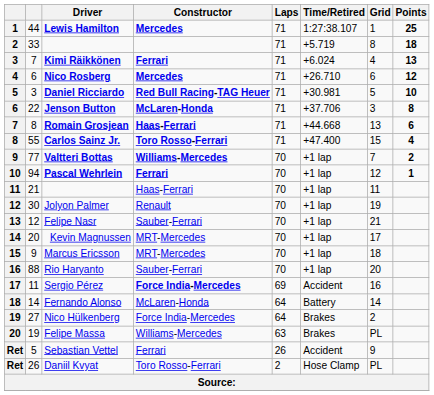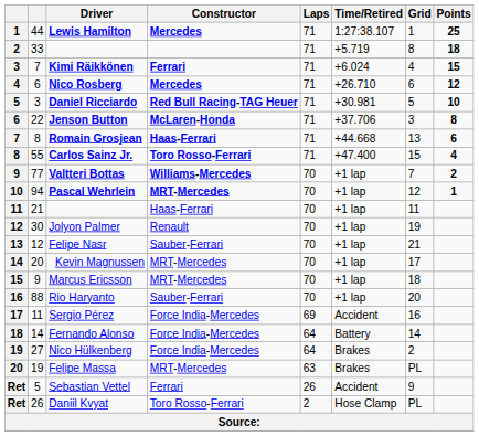 <table class="wikitable" style="font-size: 85%;">
 <tr>
 <th></th>
 <th></th>
 <th>Driver</th>
 <th>Constructor</th>
 <th>Laps</th>
 <th>Time/Retired</th>
 <th>Grid</th>
 <th>Points</th>
 </tr>
 <tr>
 <th>1</th>
 <td align="center">44</td>
 <td><strong> <a href='#'>Lewis Hamilton</a></strong></td>
 <td><strong><a href='#'>Mercedes</a></strong></td>
 <td>71</td>
 <td>1:27:38.107</td>
 <td>1</td>
 <td align="center"><strong>25</strong></td>
 </tr>
 <tr>
 <th>2</th>
 <td align="center">33</td>
 <td></td>
 <td></td>
 <td>71</td>
 <td>+5.719</td>
 <td>8</td>
 <td align="center"><strong>18</strong></td>
 </tr>
 <tr>
 <th>3</th>
 <td align="center">7</td>
 <td><strong> <a href='#'>Kimi Räikkönen</a></strong></td>
 <td><strong><a href='#'>Ferrari</a></strong></td>
 <td>71</td>
 <td>+6.024</td>
 <td>4</td>
-<td align="center"><strong>13</strong></td>
+<td align="center"><strong>15</strong></td>
 </tr>
 <tr>
 <th>4</th>
 <td align="center">6</td>
 <td><strong> <a href='#'>Nico Rosberg</a></strong></td>
 <td><strong><a href='#'>Mercedes</a></strong></td>
 <td>71</td>
 <td>+26.710</td>
 <td>6</td>
 <td align="center"><strong>12</strong></td>
 </tr>
 <tr>
 <th>5</th>
 <td align="center">3</td>
 <td><strong> <a href='#'>Daniel Ricciardo</a></strong></td>
 <td><strong><a href='#'>Red Bull Racing</a>-<a href='#'>TAG Heuer</a></strong></td>
 <td>71</td>
 <td>+30.981</td>
 <td>5</td>
 <td align="center"><strong>10</strong></td>
 </tr>
 <tr>
 <th>6</th>
 <td align="center">22</td>
 <td><strong> <a href='#'>Jenson Button</a></strong></td>
 <td><strong><a href='#'>McLaren</a>-<a href='#'>Honda</a></strong></td>
 <td>71</td>
 <td>+37.706</td>
 <td>3</td>
 <td align="center"><strong>8</strong></td>
 </tr>
 <tr>
 <th>7</th>
 <td align="center">8</td>
 <td><strong> <a href='#'>Romain Grosjean</a></strong></td>
 <td><strong><a href='#'>Haas</a>-<a href='#'>Ferrari</a></strong></td>
 <td>71</td>
 <td>+44.668</td>
 <td>13</td>
 <td align="center"><strong>6</strong></td>
 </tr>
 <tr>
 <th>8</th>
 <td align="center">55</td>
 <td><strong> <a href='#'>Carlos Sainz Jr.</a></strong></td>
 <td><strong><a href='#'>Toro Rosso</a>-<a href='#'>Ferrari</a></strong></td>
 <td>71</td>
 <td>+47.400</td>
 <td>15</td>
 <td align="center"><strong>4</strong></td>
 </tr>
 <tr>
 <th>9</th>
 <td align="center">77</td>
 <td><strong> <a href='#'>Valtteri Bottas</a></strong></td>
 <td><strong><a href='#'>Williams</a>-<a href='#'>Mercedes</a></strong></td>
 <td>70</td>
 <td>+1 lap</td>
 <td>7</td>
 <td align="center"><strong>2</strong></td>
 </tr>
 <tr>
 <th>10</th>
 <td align="center">94</td>
 <td><strong> <a href='#'>Pascal Wehrlein</a></strong></td>
-<td><strong><a href='#'>Ferrari</a></strong></td>
+<td><strong><a href='#'>MRT</a>-<a href='#'>Mercedes</a></strong></td>
 <td>70</td>
 <td>+1 lap</td>
 <td>12</td>
 <td align="center"><strong>1</strong></td>
 </tr>
 <tr>
 <th>11</th>
 <td align="center">21</td>
 <td></td>
 <td><a href='#'>Haas</a>-<a href='#'>Ferrari</a></td>
 <td>70</td>
 <td>+1 lap</td>
 <td>11</td>
 <td></td>
 </tr>
 <tr>
 <th>12</th>
 <td align="center">30</td>
 <td> <a href='#'>Jolyon Palmer</a></td>
 <td><a href='#'>Renault</a></td>
 <td>70</td>
 <td>+1 lap</td>
 <td>19</td>
 <td></td>
 </tr>
 <tr>
 <th>13</th>
 <td align="center">12</td>
 <td> <a href='#'>Felipe Nasr</a></td>
 <td><a href='#'>Sauber</a>-<a href='#'>Ferrari</a></td>
 <td>70</td>
 <td>+1 lap</td>
 <td>21</td>
 <td></td>
 </tr>
 <tr>
 <th>14</th>
 <td align="center">20</td>
 <td>  <a href='#'>Kevin Magnussen</a></td>
 <td><a href='#'>MRT</a>-<a href='#'>Mercedes</a></td>
 <td>70</td>
 <td>+1 lap</td>
 <td>17</td>
 <td></td>
 </tr>
 <tr>
 <th>15</th>
 <td align="center">9</td>
 <td> <a href='#'>Marcus Ericsson</a></td>
 <td><a href='#'>MRT</a>-<a href='#'>Mercedes</a></td>
 <td>70</td>
 <td>+1 lap</td>
 <td>18</td>
 <td></td>
 </tr>
 <tr>
 <th>16</th>
 <td align="center">88</td>
 <td> <a href='#'>Rio Haryanto</a></td>
 <td><a href='#'>Sauber</a>-<a href='#'>Ferrari</a></td>
 <td>70</td>
 <td>+1 lap</td>
 <td>20</td>
 <td></td>
 </tr>
 <tr>
 <th>17</th>
 <td align="center">11</td>
 <td> <a href='#'>Sergio Pérez</a></td>
-<td><strong><a href='#'>Force India</a>-<a href='#'>Mercedes</a></strong></td>
+<td><a href='#'>Force India</a>-<a href='#'>Mercedes</a></td>
 <td>69</td>
 <td>Accident</td>
 <td>16</td>
 <td></td>
 </tr>
 <tr>
 <th>18</th>
 <td align="center">14</td>
 <td> <a href='#'>Fernando Alonso</a></td>
-<td><a href='#'>McLaren</a>-<a href='#'>Honda</a></td>
+<td><a href='#'>Force India</a>-<a href='#'>Mercedes</a></td>
 <td>64</td>
 <td>Battery</td>
 <td>14</td>
 <td></td>
 </tr>
 <tr>
 <th>19</th>
 <td align="center">27</td>
 <td> <a href='#'>Nico Hülkenberg</a></td>
 <td><a href='#'>Force India</a>-<a href='#'>Mercedes</a></td>
 <td>64</td>
 <td>Brakes</td>
 <td>2</td>
 <td></td>
 </tr>
 <tr>
 <th>20</th>
 <td align="center">19</td>
 <td> <a href='#'>Felipe Massa</a></td>
-<td><a href='#'>Williams</a>-<a href='#'>Mercedes</a></td>
+<td><a href='#'>MRT</a>-<a href='#'>Mercedes</a></td>
 <td>63</td>
 <td>Brakes</td>
 <td>PL</td>
 <td></td>
 </tr>
 <tr>
 <th>Ret</th>
 <td align="center">5</td>
 <td> <a href='#'>Sebastian Vettel</a></td>
 <td><a href='#'>Ferrari</a></td>
 <td>26</td>
 <td>Accident</td>
 <td>9</td>
 <td></td>
 </tr>
 <tr>
 <th>Ret</th>
 <td align="center">26</td>
 <td> <a href='#'>Daniil Kvyat</a></td>
 <td><a href='#'>Toro Rosso</a>-<a href='#'>Ferrari</a></td>
 <td>2</td>
 <td>Hose Clamp</td>
 <td>PL</td>
 <td></td>
 </tr>
 <tr>
 <th colspan=8>Source:</th>
 </tr>
 <tr>
 </tr>
 </table>
